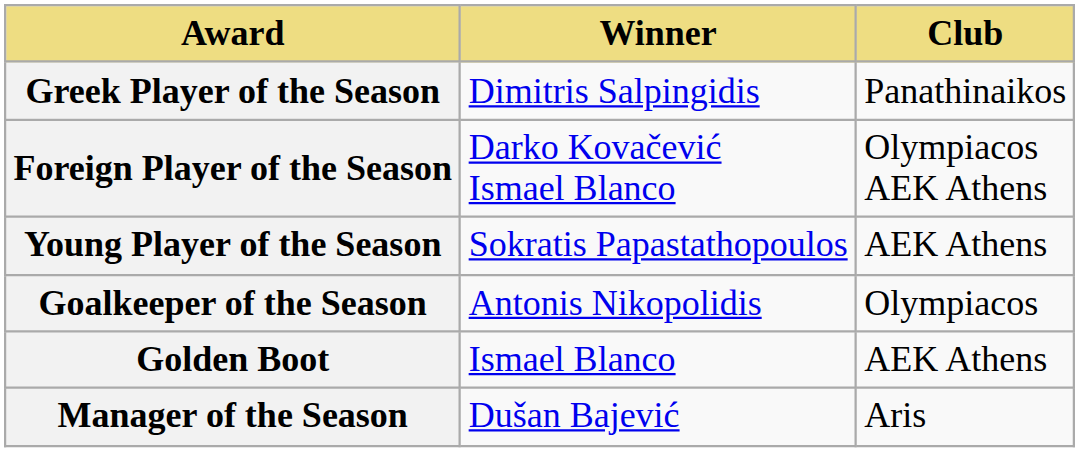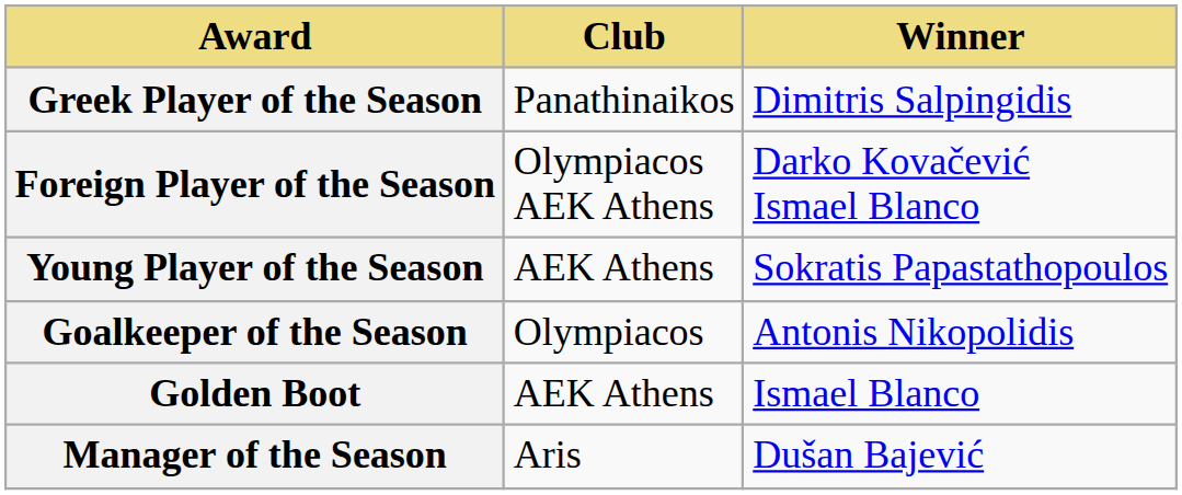 <table class="wikitable">
 <tr>
 <th style="background-color: #eedd82">Award</th>
+<th style="background-color: #eedd82">Club</th>
 <th style="background-color: #eedd82">Winner</th>
-<th style="background-color: #eedd82">Club</th>
 </tr>
 <tr>
 <th>Greek Player of the Season</th>
+<td>Panathinaikos</td>
 <td> <a href='#'>Dimitris Salpingidis</a></td>
-<td>Panathinaikos</td>
 </tr>
 <tr>
 <th>Foreign Player of the Season</th>
+<td>Olympiacos<br>AEK Athens</td>
 <td> <a href='#'>Darko Kovačević</a><br> <a href='#'>Ismael Blanco</a></td>
-<td>Olympiacos<br>AEK Athens</td>
 </tr>
 <tr>
 <th>Young Player of the Season</th>
+<td>AEK Athens</td>
 <td> <a href='#'>Sokratis Papastathopoulos</a></td>
-<td>AEK Athens</td>
 </tr>
 <tr>
 <th>Goalkeeper of the Season</th>
+<td>Olympiacos</td>
 <td> <a href='#'>Antonis Nikopolidis</a></td>
-<td>Olympiacos</td>
 </tr>
 <tr>
 <th>Golden Boot</th>
+<td>AEK Athens</td>
 <td> <a href='#'>Ismael Blanco</a></td>
-<td>AEK Athens</td>
 </tr>
 <tr>
 <th>Manager of the Season</th>
+<td>Aris</td>
 <td> <a href='#'>Dušan Bajević</a></td>
-<td>Aris</td>
 </tr>
 </table>
